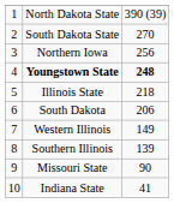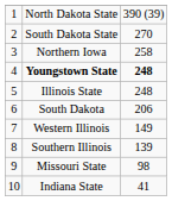 <table class="wikitable">
 <tr align="center">
 </tr>
 <tr align="center">
 <td>1</td>
 <td>North Dakota State</td>
 <td>390 (39)</td>
 </tr>
 <tr align="center">
 <td>2</td>
 <td>South Dakota State</td>
 <td>270</td>
 </tr>
 <tr align="center">
 <td>3</td>
 <td>Northern Iowa</td>
-<td>256</td>
+<td>258</td>
 </tr>
 <tr align="center">
 <td>4</td>
 <td><strong>Youngstown State</strong></td>
 <td><strong>248</strong></td>
 </tr>
 <tr align="center">
 <td>5</td>
 <td>Illinois State</td>
-<td>218</td>
+<td>248</td>
 </tr>
 <tr align="center">
 <td>6</td>
 <td>South Dakota</td>
 <td>206</td>
 </tr>
 <tr align="center">
 <td>7</td>
 <td>Western Illinois</td>
 <td>149</td>
 </tr>
 <tr align="center">
 <td>8</td>
 <td>Southern Illinois</td>
 <td>139</td>
 </tr>
 <tr align="center">
 <td>9</td>
 <td>Missouri State</td>
-<td>90</td>
+<td>98</td>
 </tr>
 <tr align="center">
 <td>10</td>
 <td>Indiana State</td>
 <td>41</td>
 </tr>
 </table>
